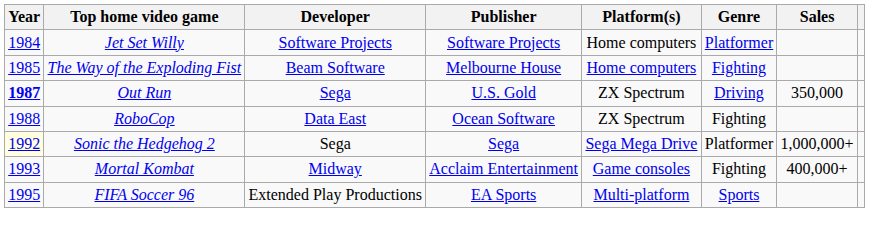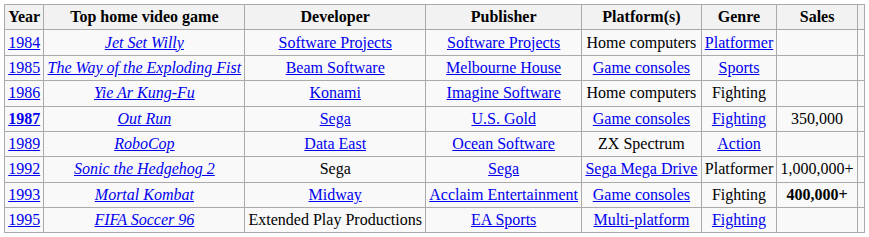 <table class="wikitable sortable" style="text-align:center">
 <tr>
 <th>Year</th>
 <th>Top home video game</th>
 <th>Developer</th>
 <th>Publisher</th>
 <th>Platform(s)</th>
 <th>Genre</th>
 <th>Sales</th>
 <th class="unsortable"></th>
 </tr>
 <tr>
 <td><a href='#'>1984</a></td>
 <td><em><a href='#'>Jet Set Willy</a></em></td>
 <td><a href='#'>Software Projects</a></td>
 <td><a href='#'>Software Projects</a></td>
 <td>Home computers</td>
 <td><a href='#'>Platformer</a></td>
 <td></td>
 <td></td>
 </tr>
 <tr>
 <td><a href='#'>1985</a></td>
 <td><em><a href='#'>The Way of the Exploding Fist</a></em></td>
 <td><a href='#'>Beam Software</a></td>
 <td><a href='#'>Melbourne House</a></td>
-<td><a href='#'>Home computers</a></td>
-<td><a href='#'>Fighting</a></td>
+<td><a href='#'>Game consoles</a></td>
+<td><a href='#'>Sports</a></td>
+<td></td>
+<td></td>
+</tr>
+<tr>
+<td><a href='#'>1986</a></td>
+<td><em><a href='#'>Yie Ar Kung-Fu</a></em></td>
+<td><a href='#'>Konami</a></td>
+<td><a href='#'>Imagine Software</a></td>
+<td>Home computers</td>
+<td>Fighting</td>
 <td></td>
 <td></td>
 </tr>
 <tr>
 <td><strong><a href='#'>1987</a></strong></td>
 <td><em><a href='#'>Out Run</a></em></td>
 <td><a href='#'>Sega</a></td>
 <td><a href='#'>U.S. Gold</a></td>
-<td>ZX Spectrum</td>
-<td><a href='#'>Driving</a></td>
+<td><a href='#'>Game consoles</a></td>
+<td><a href='#'>Fighting</a></td>
 <td>350,000</td>
 <td></td>
 </tr>
 <tr>
-<td><a href='#'>1988</a></td>
+<td><a href='#'>1989</a></td>
 <td><em><a href='#'>RoboCop</a></em></td>
 <td><a href='#'>Data East</a></td>
 <td><a href='#'>Ocean Software</a></td>
 <td>ZX Spectrum</td>
-<td>Fighting</td>
+<td><a href='#'>Action</a></td>
 <td></td>
 <td></td>
 </tr>
 <tr>
-<td style="background: lightyellow;"><a href='#'>1992</a></td>
+<td><a href='#'>1992</a></td>
 <td><em><a href='#'>Sonic the Hedgehog 2</a></em></td>
 <td>Sega</td>
 <td><a href='#'>Sega</a></td>
 <td><a href='#'>Sega Mega Drive</a></td>
 <td>Platformer</td>
 <td>1,000,000+</td>
 <td></td>
 </tr>
 <tr>
 <td><a href='#'>1993</a></td>
 <td><a href='#'><em>Mortal Kombat</em></a></td>
 <td><a href='#'>Midway</a></td>
 <td><a href='#'>Acclaim Entertainment</a></td>
 <td><a href='#'>Game consoles</a></td>
 <td>Fighting</td>
-<td>400,000+</td>
+<td><strong>400,000+</strong></td>
 <td></td>
 </tr>
 <tr>
 <td><a href='#'>1995</a></td>
 <td><em><a href='#'>FIFA Soccer 96</a></em></td>
 <td>Extended Play Productions</td>
 <td><a href='#'>EA Sports</a></td>
 <td><a href='#'>Multi-platform</a></td>
-<td><a href='#'>Sports</a></td>
+<td><a href='#'>Fighting</a></td>
 <td></td>
 <td></td>
 </tr>
 </table>
